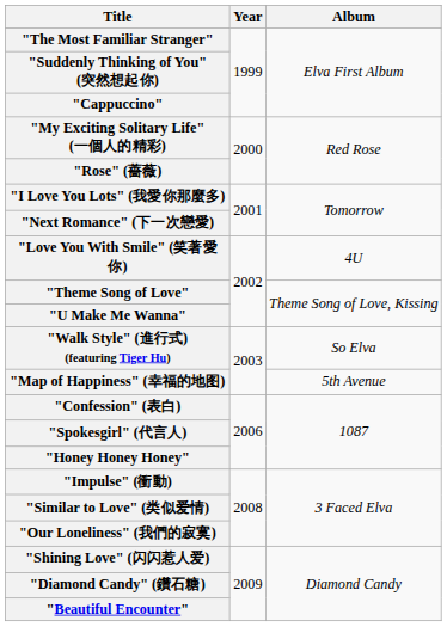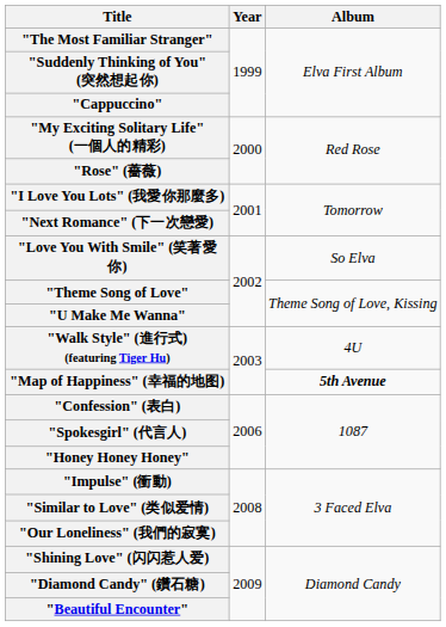 <table class="wikitable plainrowheaders" style="text-align:center;">
 <tr>
 <th rowspan="1" scope="col" width="240">Title</th>
 <th rowspan="1" scope="col">Year</th>
 <th rowspan="1" scope="col">Album</th>
 </tr>
 <tr>
 <th scope="row">"The Most Familiar Stranger"</th>
 <td rowspan="3">1999</td>
 <td rowspan="3"><em>Elva First Album</em></td>
 </tr>
 <tr>
 <th scope="row">"Suddenly Thinking of You"<br>(突然想起你)</th>
 </tr>
 <tr>
 <th scope="row">"Cappuccino"</th>
 </tr>
 <tr>
 <th scope="row">"My Exciting Solitary Life"<br>(一個人的精彩)</th>
 <td rowspan="2">2000</td>
 <td rowspan="2"><em>Red Rose</em></td>
 </tr>
 <tr>
 <th scope="row">"Rose" (薔薇)</th>
 </tr>
 <tr>
 <th scope="row">"I Love You Lots" (我愛你那麼多)</th>
 <td rowspan="2">2001</td>
 <td rowspan="2"><em>Tomorrow</em></td>
 </tr>
 <tr>
 <th scope="row">"Next Romance" (下一次戀愛)</th>
 </tr>
 <tr>
 <th scope="row">"Love You With Smile" (笑著愛你)</th>
 <td rowspan="3">2002</td>
-<td><em>4U</em></td>
+<td><em>So Elva</em></td>
 </tr>
 <tr>
 <th scope="row">"Theme Song of Love"</th>
 <td rowspan="2"><em>Theme Song of Love, Kissing</em></td>
 </tr>
 <tr>
 <th scope="row">"U Make Me Wanna"</th>
 </tr>
 <tr>
 <th scope="row">"Walk Style" (進行式)<br><small>(featuring <a href='#'>Tiger Hu</a>)</small></th>
 <td rowspan="2">2003</td>
-<td><em>So Elva</em></td>
+<td><em>4U</em></td>
 </tr>
 <tr>
 <th scope="row">"Map of Happiness" (幸福的地图)</th>
-<td><em>5th Avenue</em></td>
+<td><strong><em>5th Avenue</em></strong></td>
 </tr>
 <tr>
 <th scope="row">"Confession" (表白)</th>
 <td rowspan="3">2006</td>
 <td rowspan="3"><em>1087</em></td>
 </tr>
 <tr>
 <th scope="row">"Spokesgirl" (代言人)</th>
 </tr>
 <tr>
 <th scope="row">"Honey Honey Honey"</th>
 </tr>
 <tr>
 <th scope="row">"Impulse" (衝動)</th>
 <td rowspan="3">2008</td>
 <td rowspan="3"><em>3 Faced Elva</em></td>
 </tr>
 <tr>
 <th scope="row">"Similar to Love" (类似爱情)</th>
 </tr>
 <tr>
 <th scope="row">"Our Loneliness" (我們的寂寞)</th>
 </tr>
 <tr>
 <th scope="row">"Shining Love" (闪闪惹人爱)</th>
 <td rowspan="3">2009</td>
 <td rowspan="3"><em>Diamond Candy</em></td>
 </tr>
 <tr>
 <th scope="row">"Diamond Candy" (鑽石糖)</th>
 </tr>
 <tr>
 <th scope="row">"<a href='#'>Beautiful Encounter</a>"</th>
 </tr>
 </table>
